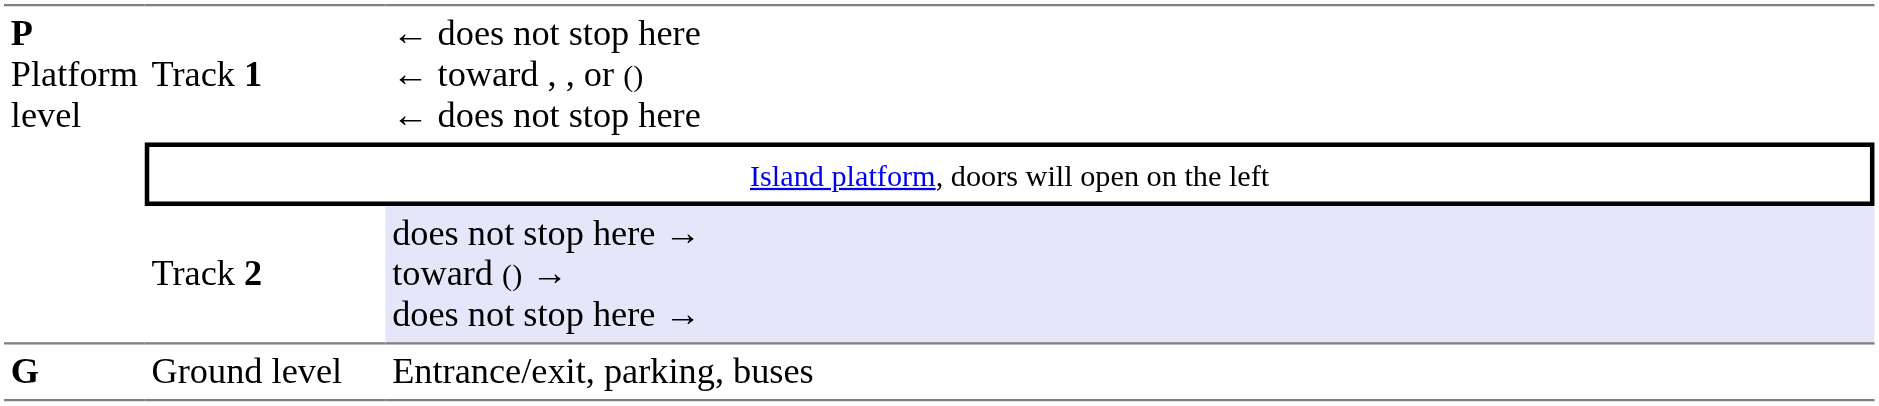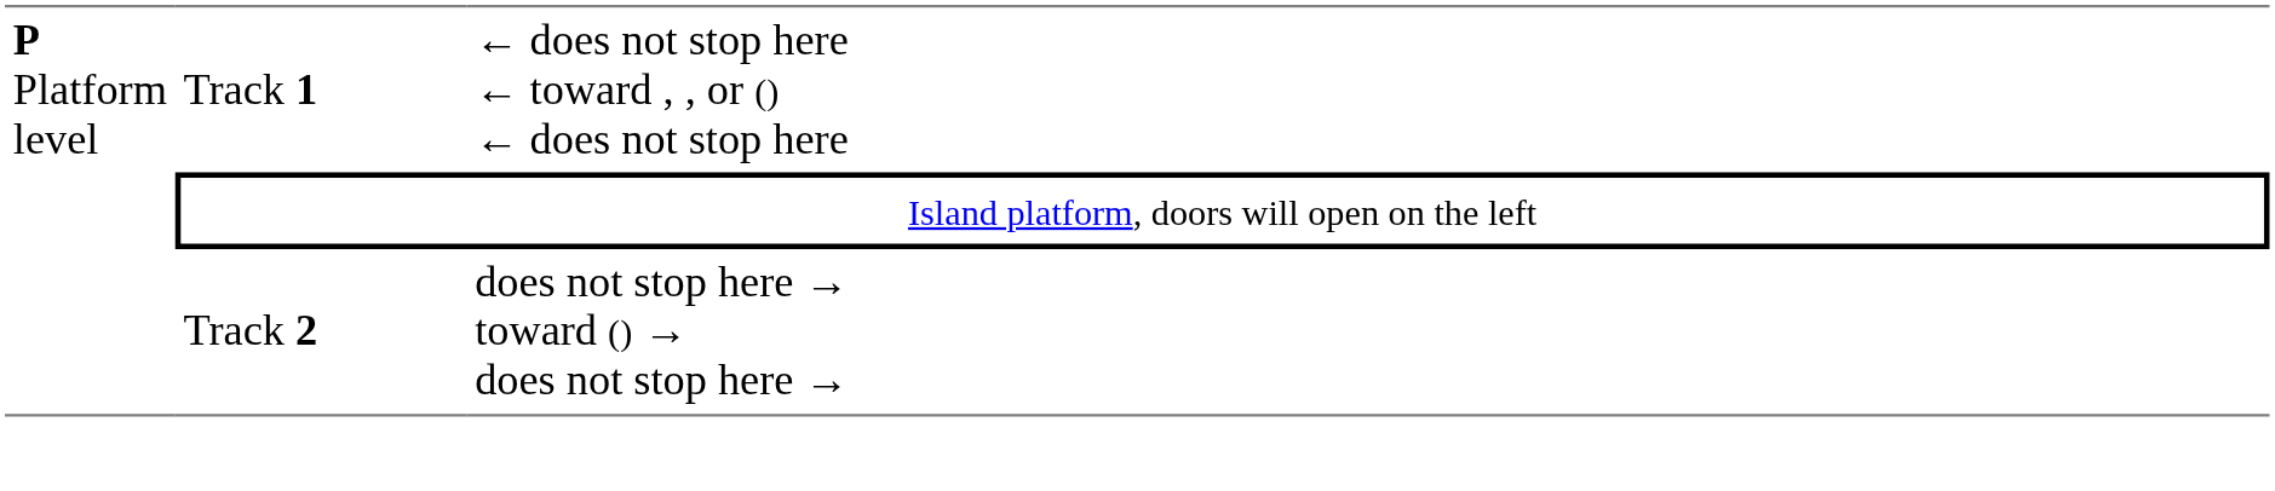 <table table border=0 cellspacing=0 cellpadding=3>
 <tr>
 <td style="border-top:solid 1px gray;border-bottom:solid 1px gray;" width=50 rowspan=3 valign=top><strong>P</strong><br>Platform level</td>
 <td style="border-top:solid 1px gray;" width=100>Track <strong>1</strong></td>
 <td style="border-top:solid 1px gray;" width=650>←  does not stop here<br>←  toward , , or  <small>()</small><br>←  does not stop here</td>
 </tr>
 <tr>
 <td style="border-top:solid 2px black;border-right:solid 2px black;border-left:solid 2px black;border-bottom:solid 2px black;text-align:center;" colspan=2><small><a href='#'>Island platform</a>, doors will open on the left</small></td>
 </tr>
 <tr>
 <td style="border-bottom:solid 1px gray">Track <strong>2</strong></td>
-<td style="background: lavender; border-bottom:solid 1px gray">  does not stop here →<br>  toward  <small>()</small> →<br>  does not stop here →</td>
-</tr>
-<tr>
-<td style="border-bottom:solid 1px gray;"><strong>G</strong></td>
-<td style="border-bottom:solid 1px gray;">Ground level</td>
-<td style="border-bottom:solid 1px gray;">Entrance/exit, parking, buses</td>
+<td style="border-bottom:solid 1px gray">  does not stop here →<br>  toward  <small>()</small> →<br>  does not stop here →</td>
 </tr>
 </table>
